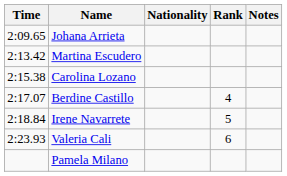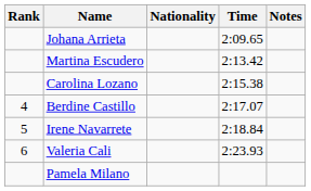 <table class="wikitable sortable" style="text-align:center;font-size:95%">
 <tr>
-<th>Time</th>
+<th>Rank</th>
 <th>Name</th>
 <th>Nationality</th>
-<th>Rank</th>
+<th>Time</th>
 <th>Notes</th>
 </tr>
 <tr>
-<td>2:09.65</td>
+<td></td>
 <td align=left><a href='#'>Johana Arrieta</a></td>
 <td align=left></td>
-<td></td>
+<td>2:09.65</td>
 <td></td>
 </tr>
 <tr>
-<td>2:13.42</td>
+<td></td>
 <td align=left><a href='#'>Martina Escudero</a></td>
 <td align=left></td>
-<td></td>
+<td>2:13.42</td>
 <td></td>
 </tr>
 <tr>
-<td>2:15.38</td>
+<td></td>
 <td align=left><a href='#'>Carolina Lozano</a></td>
 <td align=left></td>
-<td></td>
+<td>2:15.38</td>
 <td></td>
 </tr>
 <tr>
-<td>2:17.07</td>
+<td>4</td>
 <td align=left><a href='#'>Berdine Castillo</a></td>
 <td align=left></td>
-<td>4</td>
+<td>2:17.07</td>
 <td></td>
 </tr>
 <tr>
-<td>2:18.84</td>
+<td>5</td>
 <td align=left><a href='#'>Irene Navarrete</a></td>
 <td align=left></td>
-<td>5</td>
+<td>2:18.84</td>
 <td></td>
 </tr>
 <tr>
-<td>2:23.93</td>
+<td>6</td>
 <td align=left><a href='#'>Valeria Cali</a></td>
 <td align=left></td>
-<td>6</td>
+<td>2:23.93</td>
 <td></td>
 </tr>
 <tr>
 <td></td>
 <td align=left><a href='#'>Pamela Milano</a></td>
 <td align=left></td>
 <td></td>
 <td></td>
 </tr>
 </table>
